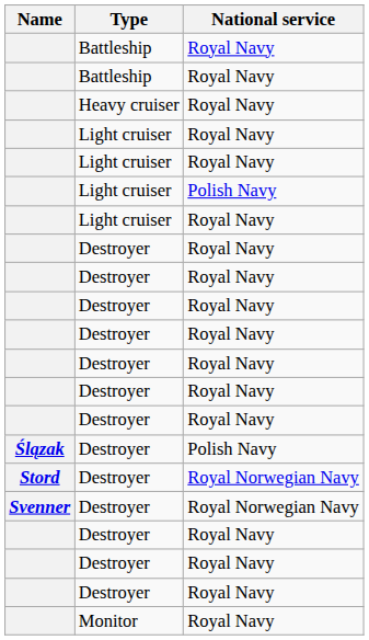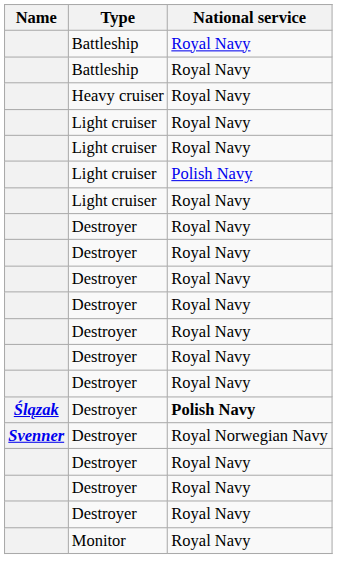 <table class="wikitable plainrowheaders sortable">
 <tr>
 <th scope="col">Name</th>
 <th scope="col">Type</th>
 <th scope="col">National service</th>
 </tr>
 <tr>
 <th scope="row"></th>
 <td>Battleship</td>
 <td><a href='#'>Royal Navy</a></td>
 </tr>
 <tr>
 <th scope="row"></th>
 <td>Battleship</td>
 <td>Royal Navy</td>
 </tr>
 <tr>
 <th scope="row"></th>
 <td>Heavy cruiser</td>
 <td>Royal Navy</td>
 </tr>
 <tr>
 <th scope="row"></th>
 <td>Light cruiser</td>
 <td>Royal Navy</td>
 </tr>
 <tr>
 <th scope="row"></th>
 <td>Light cruiser</td>
 <td>Royal Navy</td>
 </tr>
 <tr>
 <th scope="row"></th>
 <td>Light cruiser</td>
 <td><a href='#'>Polish Navy</a></td>
 </tr>
 <tr>
 <th scope="row"></th>
 <td>Light cruiser</td>
 <td>Royal Navy</td>
 </tr>
 <tr>
 <th scope="row"></th>
 <td>Destroyer</td>
 <td>Royal Navy</td>
 </tr>
 <tr>
 <th scope="row"></th>
 <td>Destroyer</td>
 <td>Royal Navy</td>
 </tr>
 <tr>
 <th scope="row"></th>
 <td>Destroyer</td>
 <td>Royal Navy</td>
 </tr>
 <tr>
 <th scope="row"></th>
 <td>Destroyer</td>
 <td>Royal Navy</td>
 </tr>
 <tr>
 <th scope="row"></th>
 <td>Destroyer</td>
 <td>Royal Navy</td>
 </tr>
 <tr>
 <th scope="row"></th>
 <td>Destroyer</td>
 <td>Royal Navy</td>
 </tr>
 <tr>
 <th scope="row"></th>
 <td>Destroyer</td>
 <td>Royal Navy</td>
 </tr>
 <tr>
 <th scope="row"><a href='#'><em>Ślązak</em></a></th>
 <td>Destroyer</td>
-<td>Polish Navy</td>
-</tr>
-<tr>
-<th scope="row"><a href='#'><em>Stord</em></a></th>
-<td>Destroyer</td>
-<td><a href='#'>Royal Norwegian Navy</a></td>
+<td><strong>Polish Navy</strong></td>
 </tr>
 <tr>
 <th scope="row"><a href='#'><em>Svenner</em></a></th>
 <td>Destroyer</td>
 <td>Royal Norwegian Navy</td>
 </tr>
 <tr>
 <th scope="row"></th>
 <td>Destroyer</td>
 <td>Royal Navy</td>
 </tr>
 <tr>
 <th scope="row"></th>
 <td>Destroyer</td>
 <td>Royal Navy</td>
 </tr>
 <tr>
 <th scope="row"></th>
 <td>Destroyer</td>
 <td>Royal Navy</td>
 </tr>
 <tr>
 <th scope="row"></th>
 <td>Monitor</td>
 <td>Royal Navy</td>
 </tr>
 </table>
